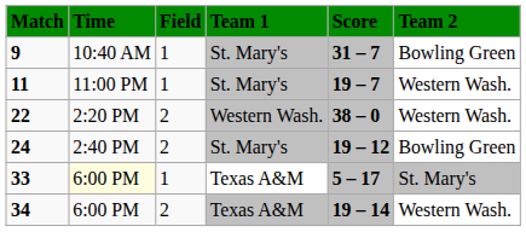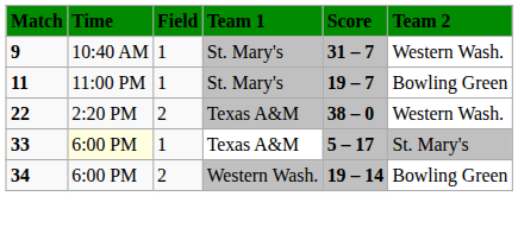 <table class="wikitable" style="margin:0.5em auto; font-size:95%">
 <tr bgcolor="#008B00">
 <td><strong>Match</strong></td>
 <td><strong>Time</strong></td>
 <td><strong>Field</strong></td>
 <td><strong>Team 1</strong></td>
 <td><strong>Score</strong></td>
 <td><strong>Team 2</strong></td>
 </tr>
 <tr>
 <td><strong>9</strong></td>
 <td>10:40 AM</td>
 <td>1</td>
 <td bgcolor="silver">St. Mary's</td>
 <td bgcolor="silver"><strong>31 – 7</strong></td>
-<td bgcolor="white">Bowling Green</td>
+<td bgcolor="white">Western Wash.</td>
 </tr>
 <tr>
 <td><strong>11</strong></td>
 <td>11:00 PM</td>
 <td>1</td>
 <td bgcolor="silver">St. Mary's</td>
 <td bgcolor="silver"><strong>19 – 7</strong></td>
-<td bgcolor="white">Western Wash.</td>
+<td bgcolor="white">Bowling Green</td>
 </tr>
 <tr>
 <td><strong>22</strong></td>
 <td>2:20 PM</td>
 <td>2</td>
-<td bgcolor="silver">Western Wash.</td>
+<td bgcolor="silver">Texas A&M</td>
 <td bgcolor="silver"><strong>38 – 0</strong></td>
 <td bgcolor="white">Western Wash.</td>
-</tr>
-<tr>
-<td><strong>24</strong></td>
-<td>2:40 PM</td>
-<td>2</td>
-<td bgcolor="silver">St. Mary's</td>
-<td bgcolor="silver"><strong>19 – 12</strong></td>
-<td bgcolor="white">Bowling Green</td>
 </tr>
 <tr>
 <td><strong>33</strong></td>
 <td style="background: lightyellow;">6:00 PM</td>
 <td>1</td>
 <td bgcolor="white">Texas A&M</td>
 <td bgcolor="silver"><strong>5 – 17</strong></td>
 <td bgcolor="silver">St. Mary's</td>
 </tr>
 <tr>
 <td><strong>34</strong></td>
 <td>6:00 PM</td>
 <td>2</td>
-<td bgcolor="silver">Texas A&M</td>
+<td bgcolor="silver">Western Wash.</td>
 <td bgcolor="silver"><strong>19 – 14</strong></td>
-<td bgcolor="white">Western Wash.</td>
+<td bgcolor="white">Bowling Green</td>
 </tr>
 </table>
